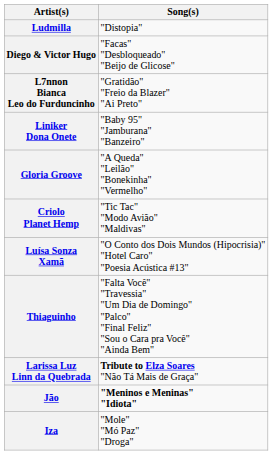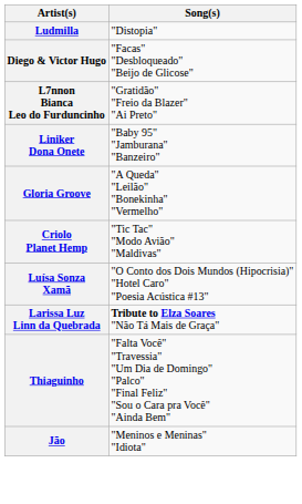 <table class="wikitable plainrowheaders">
 <tr>
 <th scope="col">Artist(s)</th>
 <th scope="col">Song(s)</th>
 </tr>
 <tr>
 <th scope="row"><a href='#'>Ludmilla</a></th>
 <td>"Distopia"</td>
 </tr>
 <tr>
 <th scope="row">Diego & Victor Hugo</th>
 <td>"Facas"<br>"Desbloqueado"<br>"Beijo de Glicose"</td>
 </tr>
 <tr>
 <th scope="row">L7nnon<br>Bianca<br>Leo do Furduncinho</th>
 <td>"Gratidão"<br>"Freio da Blazer"<br>"Ai Preto"</td>
 </tr>
 <tr>
 <th scope="row"><a href='#'>Liniker</a><br><a href='#'>Dona Onete</a></th>
 <td>"Baby 95"<br>"Jamburana"<br>"Banzeiro"</td>
 </tr>
 <tr>
 <th scope="row"><a href='#'>Gloria Groove</a></th>
 <td>"A Queda"<br>"Leilão"<br>"Bonekinha"<br>"Vermelho"</td>
 </tr>
 <tr>
 <th scope="row"><a href='#'>Criolo</a><br><a href='#'>Planet Hemp</a></th>
 <td>"Tic Tac"<br>"Modo Avião"<br>"Maldivas"</td>
 </tr>
 <tr>
 <th scope="row"><a href='#'>Luísa Sonza</a><br><a href='#'>Xamã</a></th>
 <td>"O Conto dos Dois Mundos (Hipocrisia)"<br>"Hotel Caro"<br>"Poesia Acústica #13"</td>
 </tr>
 <tr>
+<th scope="row"><a href='#'>Larissa Luz</a><br><a href='#'>Linn da Quebrada</a></th>
+<td><strong>Tribute to <a href='#'>Elza Soares</a></strong><br>"Não Tá Mais de Graça"</td>
+</tr>
+<tr>
 <th scope="row"><a href='#'>Thiaguinho</a></th>
 <td>"Falta Você"<br>"Travessia"<br>"Um Dia de Domingo"<br>"Palco"<br>"Final Feliz"<br>"Sou o Cara pra Você"<br>"Ainda Bem"</td>
 </tr>
 <tr>
-<th scope="row"><a href='#'>Larissa Luz</a><br><a href='#'>Linn da Quebrada</a></th>
-<td><strong>Tribute to <a href='#'>Elza Soares</a></strong><br>"Não Tá Mais de Graça"</td>
-</tr>
-<tr>
 <th scope="row"><a href='#'>Jão</a></th>
-<td><strong>"Meninos e Meninas"<br>"Idiota"</strong></td>
-</tr>
-<tr>
-<th scope="row"><a href='#'>Iza</a></th>
-<td>"Mole"<br>"Mó Paz"<br>"Droga"</td>
+<td>"Meninos e Meninas"<br>"Idiota"</td>
 </tr>
 </table>
